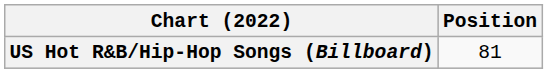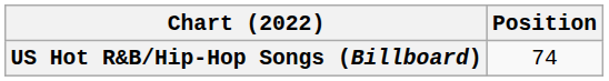 <table class="wikitable plainrowheaders" style="text-align:center">
 <tr>
 <th scope="col">Chart (2022)</th>
 <th scope="col">Position</th>
 </tr>
 <tr>
 <th scope="row">US Hot R&B/Hip-Hop Songs (<em>Billboard</em>)</th>
-<td>81</td>
+<td>74</td>
 </tr>
 </table>
